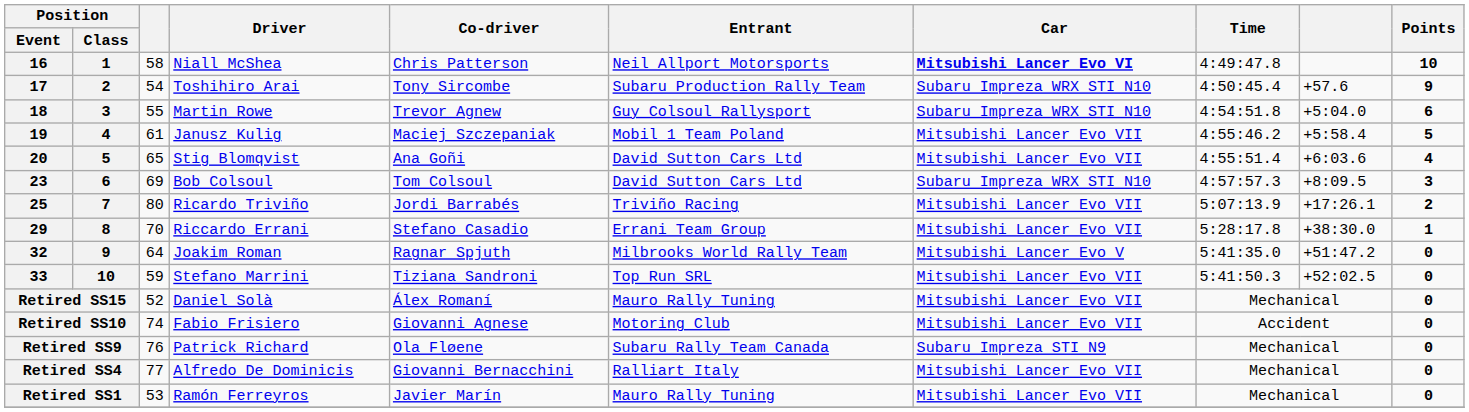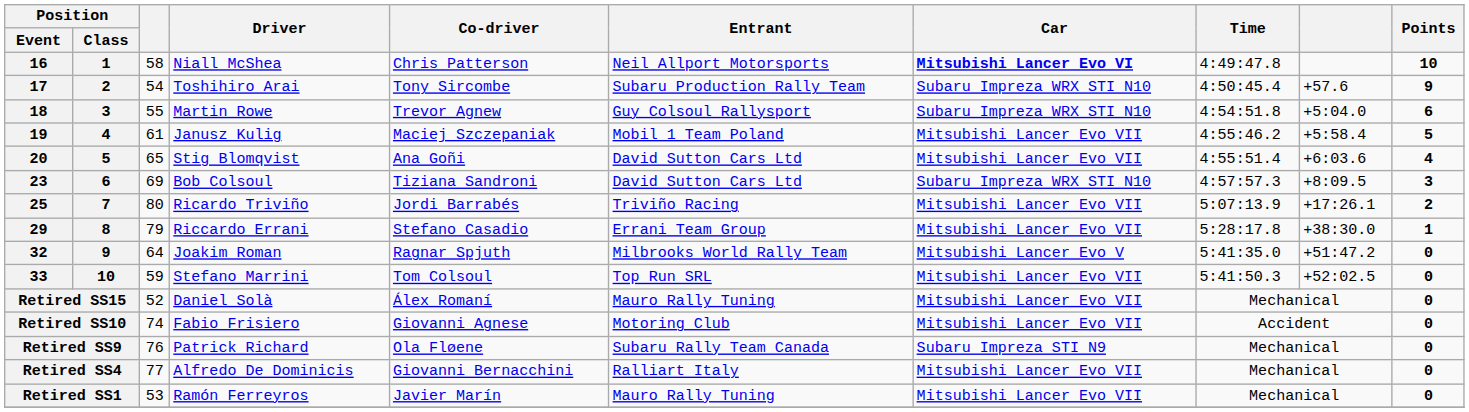 <table class="wikitable" width=85% style="font-size: 85%;">
 <tr>
 <th colspan="2">Position</th>
 <th rowspan="2"></th>
 <th rowspan="2">Driver</th>
 <th rowspan="2">Co-driver</th>
 <th rowspan="2">Entrant</th>
 <th rowspan="2">Car</th>
 <th rowspan="2">Time</th>
 <th rowspan="2"></th>
 <th rowspan="2">Points</th>
 </tr>
 <tr>
 <th>Event</th>
 <th>Class</th>
 </tr>
 <tr>
 <th>16</th>
 <th>1</th>
 <td align="center">58</td>
 <td> <a href='#'>Niall McShea</a></td>
 <td> <a href='#'>Chris Patterson</a></td>
 <td> <a href='#'>Neil Allport Motorsports</a></td>
 <td><strong><a href='#'>Mitsubishi Lancer Evo VI</a></strong></td>
 <td>4:49:47.8</td>
 <td></td>
 <td align="center"><strong>10</strong></td>
 </tr>
 <tr>
 <th>17</th>
 <th>2</th>
 <td align="center">54</td>
 <td> <a href='#'>Toshihiro Arai</a></td>
 <td> <a href='#'>Tony Sircombe</a></td>
 <td> <a href='#'>Subaru Production Rally Team</a></td>
 <td><a href='#'>Subaru Impreza WRX STI N10</a></td>
 <td>4:50:45.4</td>
 <td>+57.6</td>
 <td align="center"><strong>9</strong></td>
 </tr>
 <tr>
 <th>18</th>
 <th>3</th>
 <td align="center">55</td>
 <td> <a href='#'>Martin Rowe</a></td>
 <td> <a href='#'>Trevor Agnew</a></td>
 <td> <a href='#'>Guy Colsoul Rallysport</a></td>
 <td><a href='#'>Subaru Impreza WRX STI N10</a></td>
 <td>4:54:51.8</td>
 <td>+5:04.0</td>
 <td align="center"><strong>6</strong></td>
 </tr>
 <tr>
 <th>19</th>
 <th>4</th>
 <td align="center">61</td>
 <td> <a href='#'>Janusz Kulig</a></td>
 <td> <a href='#'>Maciej Szczepaniak</a></td>
 <td> <a href='#'>Mobil 1 Team Poland</a></td>
 <td><a href='#'>Mitsubishi Lancer Evo VII</a></td>
 <td>4:55:46.2</td>
 <td>+5:58.4</td>
 <td align="center"><strong>5</strong></td>
 </tr>
 <tr>
 <th>20</th>
 <th>5</th>
 <td align="center">65</td>
 <td> <a href='#'>Stig Blomqvist</a></td>
 <td> <a href='#'>Ana Goñi</a></td>
 <td> <a href='#'>David Sutton Cars Ltd</a></td>
 <td><a href='#'>Mitsubishi Lancer Evo VII</a></td>
 <td>4:55:51.4</td>
 <td>+6:03.6</td>
 <td align="center"><strong>4</strong></td>
 </tr>
 <tr>
 <th>23</th>
 <th>6</th>
 <td align="center">69</td>
 <td> <a href='#'>Bob Colsoul</a></td>
-<td> <a href='#'>Tom Colsoul</a></td>
+<td> <a href='#'>Tiziana Sandroni</a></td>
 <td> <a href='#'>David Sutton Cars Ltd</a></td>
 <td><a href='#'>Subaru Impreza WRX STI N10</a></td>
 <td>4:57:57.3</td>
 <td>+8:09.5</td>
 <td align="center"><strong>3</strong></td>
 </tr>
 <tr>
 <th>25</th>
 <th>7</th>
 <td align="center">80</td>
 <td> <a href='#'>Ricardo Triviño</a></td>
 <td> <a href='#'>Jordi Barrabés</a></td>
 <td> <a href='#'>Triviño Racing</a></td>
 <td><a href='#'>Mitsubishi Lancer Evo VII</a></td>
 <td>5:07:13.9</td>
 <td>+17:26.1</td>
 <td align="center"><strong>2</strong></td>
 </tr>
 <tr>
 <th>29</th>
 <th>8</th>
-<td align="center">70</td>
+<td align="center">79</td>
 <td> <a href='#'>Riccardo Errani</a></td>
 <td> <a href='#'>Stefano Casadio</a></td>
 <td> <a href='#'>Errani Team Group</a></td>
 <td><a href='#'>Mitsubishi Lancer Evo VII</a></td>
 <td>5:28:17.8</td>
 <td>+38:30.0</td>
 <td align="center"><strong>1</strong></td>
 </tr>
 <tr>
 <th>32</th>
 <th>9</th>
 <td align="center">64</td>
 <td> <a href='#'>Joakim Roman</a></td>
 <td> <a href='#'>Ragnar Spjuth</a></td>
 <td> <a href='#'>Milbrooks World Rally Team</a></td>
 <td><a href='#'>Mitsubishi Lancer Evo V</a></td>
 <td>5:41:35.0</td>
 <td>+51:47.2</td>
 <td align="center"><strong>0</strong></td>
 </tr>
 <tr>
 <th>33</th>
 <th>10</th>
 <td align="center">59</td>
 <td> <a href='#'>Stefano Marrini</a></td>
-<td> <a href='#'>Tiziana Sandroni</a></td>
+<td> <a href='#'>Tom Colsoul</a></td>
 <td> <a href='#'>Top Run SRL</a></td>
 <td><a href='#'>Mitsubishi Lancer Evo VII</a></td>
 <td>5:41:50.3</td>
 <td>+52:02.5</td>
 <td align="center"><strong>0</strong></td>
 </tr>
 <tr>
 <th colspan="2">Retired SS15</th>
 <td align="center">52</td>
 <td> <a href='#'>Daniel Solà</a></td>
 <td> <a href='#'>Álex Romaní</a></td>
 <td> <a href='#'>Mauro Rally Tuning</a></td>
 <td><a href='#'>Mitsubishi Lancer Evo VII</a></td>
 <td align="center" colspan="2">Mechanical</td>
 <td align="center"><strong>0</strong></td>
 </tr>
 <tr>
 <th colspan="2">Retired SS10</th>
 <td align="center">74</td>
 <td> <a href='#'>Fabio Frisiero</a></td>
 <td> <a href='#'>Giovanni Agnese</a></td>
 <td> <a href='#'>Motoring Club</a></td>
 <td><a href='#'>Mitsubishi Lancer Evo VII</a></td>
 <td align="center" colspan="2">Accident</td>
 <td align="center"><strong>0</strong></td>
 </tr>
 <tr>
 <th colspan="2">Retired SS9</th>
 <td align="center">76</td>
 <td> <a href='#'>Patrick Richard</a></td>
 <td> <a href='#'>Ola Fløene</a></td>
 <td> <a href='#'>Subaru Rally Team Canada</a></td>
 <td><a href='#'>Subaru Impreza STI N9</a></td>
 <td align="center" colspan="2">Mechanical</td>
 <td align="center"><strong>0</strong></td>
 </tr>
 <tr>
 <th colspan="2">Retired SS4</th>
 <td align="center">77</td>
 <td> <a href='#'>Alfredo De Dominicis</a></td>
 <td> <a href='#'>Giovanni Bernacchini</a></td>
 <td> <a href='#'>Ralliart Italy</a></td>
 <td><a href='#'>Mitsubishi Lancer Evo VII</a></td>
 <td align="center" colspan="2">Mechanical</td>
 <td align="center"><strong>0</strong></td>
 </tr>
 <tr>
 <th colspan="2">Retired SS1</th>
 <td align="center">53</td>
 <td> <a href='#'>Ramón Ferreyros</a></td>
 <td> <a href='#'>Javier Marín</a></td>
 <td> <a href='#'>Mauro Rally Tuning</a></td>
 <td><a href='#'>Mitsubishi Lancer Evo VII</a></td>
 <td align="center" colspan="2">Mechanical</td>
 <td align="center"><strong>0</strong></td>
 </tr>
 <tr>
 </tr>
 </table>
